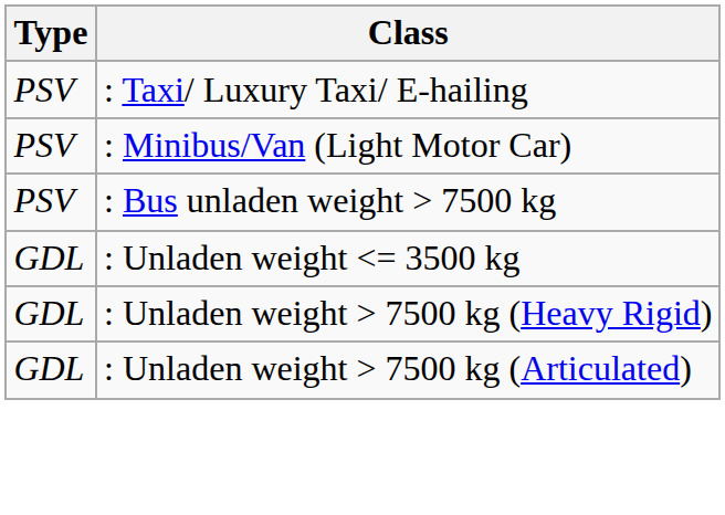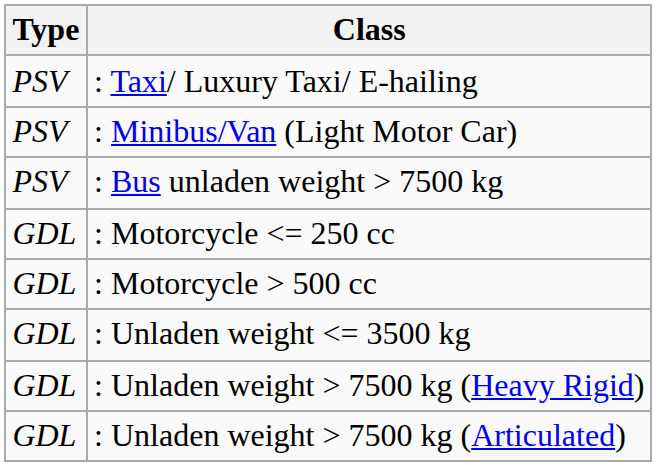 <table class="wikitable">
 <tr>
 <th>Type</th>
 <th>Class</th>
 </tr>
 <tr>
 <td><em>PSV</em></td>
 <td>: <a href='#'>Taxi</a>/ Luxury Taxi/ E-hailing<br></td>
 </tr>
 <tr>
 <td><em>PSV</em></td>
 <td>: <a href='#'>Minibus/Van</a> (Light Motor Car)<br></td>
 </tr>
 <tr>
 <td><em>PSV</em></td>
 <td>: <a href='#'>Bus</a> unladen weight > 7500 kg<br></td>
 </tr>
 <tr>
 <td><em>GDL</em></td>
+<td>: Motorcycle <= 250 cc<br></td>
+</tr>
+<tr>
+<td><em>GDL</em></td>
+<td>: Motorcycle > 500 cc<br></td>
+</tr>
+<tr>
+<td><em>GDL</em></td>
 <td>: Unladen weight <= 3500 kg<br></td>
 </tr>
 <tr>
 <td><em>GDL</em></td>
 <td>: Unladen weight > 7500 kg (<a href='#'>Heavy Rigid</a>)<br></td>
 </tr>
 <tr>
 <td><em>GDL</em></td>
 <td>: Unladen weight > 7500 kg (<a href='#'>Articulated</a>) <br></td>
 </tr>
 </table>
